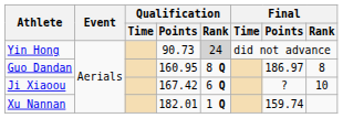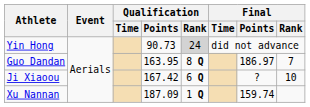 <table class="wikitable" style="font-size:90%">
 <tr>
 <th rowspan="2">Athlete</th>
 <th rowspan="2">Event</th>
 <th colspan="3">Qualification</th>
 <th colspan="3">Final</th>
 </tr>
 <tr>
 <th>Time</th>
 <th>Points</th>
 <th>Rank</th>
 <th>Time</th>
 <th>Points</th>
 <th>Rank</th>
 </tr>
 <tr>
 <td><a href='#'>Yin Hong</a></td>
 <td rowspan="4">Aerials</td>
 <td bgcolor="wheat"></td>
 <td align="center">90.73</td>
 <td align="center" style="background: lightgrey;">24</td>
 <td colspan="3">did not advance</td>
 </tr>
 <tr>
 <td><a href='#'>Guo Dandan</a></td>
 <td bgcolor="wheat"></td>
-<td align="center">160.95</td>
+<td align="center">163.95</td>
 <td align="center">8 <strong>Q</strong></td>
 <td bgcolor="wheat"></td>
 <td align="center">186.97</td>
-<td align="center">8</td>
+<td align="center">7</td>
 </tr>
 <tr>
 <td><a href='#'>Ji Xiaoou</a></td>
 <td bgcolor="wheat"></td>
 <td align="center">167.42</td>
 <td align="center">6 <strong>Q</strong></td>
 <td bgcolor="wheat"></td>
 <td align="center">?</td>
 <td align="center">10</td>
 </tr>
 <tr>
 <td><a href='#'>Xu Nannan</a></td>
 <td bgcolor="wheat"></td>
-<td align="center">182.01</td>
+<td align="center">187.09</td>
 <td align="center">1 <strong>Q</strong></td>
 <td bgcolor="wheat"></td>
 <td align="center">159.74</td>
 <td align="center"></td>
 </tr>
 </table>
